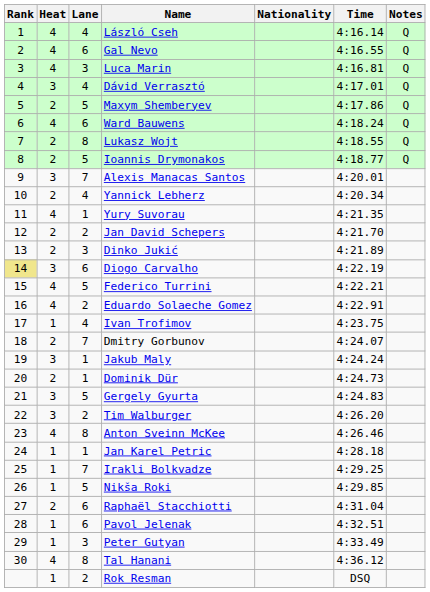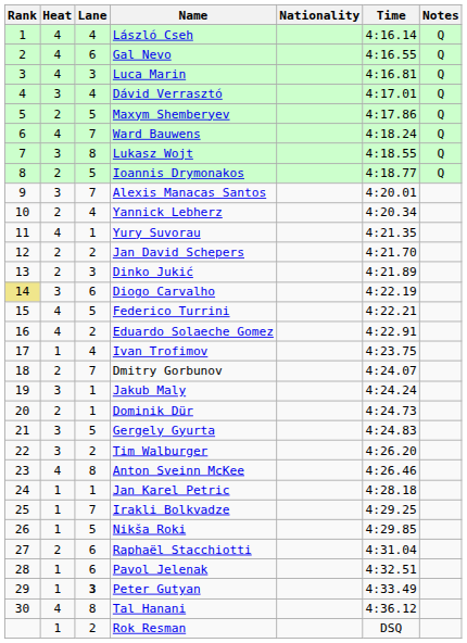 <table class="wikitable sortable" style="text-align:center">
 <tr>
 <th>Rank</th>
 <th>Heat</th>
 <th>Lane</th>
 <th>Name</th>
 <th>Nationality</th>
 <th>Time</th>
 <th>Notes</th>
 </tr>
 <tr bgcolor=ccffcc>
 <td>1</td>
 <td>4</td>
 <td>4</td>
 <td align=left><a href='#'>László Cseh</a></td>
 <td align=left></td>
 <td>4:16.14</td>
 <td>Q</td>
 </tr>
 <tr bgcolor=ccffcc>
 <td>2</td>
 <td>4</td>
 <td>6</td>
 <td align=left><a href='#'>Gal Nevo</a></td>
 <td align=left></td>
 <td>4:16.55</td>
 <td>Q</td>
 </tr>
 <tr bgcolor=ccffcc>
 <td>3</td>
 <td>4</td>
 <td>3</td>
 <td align=left><a href='#'>Luca Marin</a></td>
 <td align=left></td>
 <td>4:16.81</td>
 <td>Q</td>
 </tr>
 <tr bgcolor=ccffcc>
 <td>4</td>
 <td>3</td>
 <td>4</td>
 <td align=left><a href='#'>Dávid Verrasztó</a></td>
 <td align=left></td>
 <td>4:17.01</td>
 <td>Q</td>
 </tr>
 <tr bgcolor=ccffcc>
 <td>5</td>
 <td>2</td>
 <td>5</td>
 <td align=left><a href='#'>Maxym Shemberyev</a></td>
 <td align=left></td>
 <td>4:17.86</td>
 <td>Q</td>
 </tr>
 <tr bgcolor=ccffcc>
 <td>6</td>
 <td>4</td>
-<td>6</td>
+<td>7</td>
 <td align=left><a href='#'>Ward Bauwens</a></td>
 <td align=left></td>
 <td>4:18.24</td>
 <td>Q</td>
 </tr>
 <tr bgcolor=ccffcc>
 <td>7</td>
-<td>2</td>
+<td>3</td>
 <td>8</td>
 <td align=left><a href='#'>Lukasz Wojt</a></td>
 <td align=left></td>
 <td>4:18.55</td>
 <td>Q</td>
 </tr>
 <tr bgcolor=ccffcc>
 <td>8</td>
 <td>2</td>
 <td>5</td>
 <td align=left><a href='#'>Ioannis Drymonakos</a></td>
 <td align=left></td>
 <td>4:18.77</td>
 <td>Q</td>
 </tr>
 <tr>
 <td>9</td>
 <td>3</td>
 <td>7</td>
 <td align=left><a href='#'>Alexis Manacas Santos</a></td>
 <td align=left></td>
 <td>4:20.01</td>
 <td></td>
 </tr>
 <tr>
 <td>10</td>
 <td>2</td>
 <td>4</td>
 <td align=left><a href='#'>Yannick Lebherz</a></td>
 <td align=left></td>
 <td>4:20.34</td>
 <td></td>
 </tr>
 <tr>
 <td>11</td>
 <td>4</td>
 <td>1</td>
 <td align=left><a href='#'>Yury Suvorau</a></td>
 <td align=left></td>
 <td>4:21.35</td>
 <td></td>
 </tr>
 <tr>
 <td>12</td>
 <td>2</td>
 <td>2</td>
 <td align=left><a href='#'>Jan David Schepers</a></td>
 <td align=left></td>
 <td>4:21.70</td>
 <td></td>
 </tr>
 <tr>
 <td>13</td>
 <td>2</td>
 <td>3</td>
 <td align=left><a href='#'>Dinko Jukić</a></td>
 <td align=left></td>
 <td>4:21.89</td>
 <td></td>
 </tr>
 <tr>
 <td style="background: khaki;">14</td>
 <td>3</td>
 <td>6</td>
 <td align=left><a href='#'>Diogo Carvalho</a></td>
 <td align=left></td>
 <td>4:22.19</td>
 <td></td>
 </tr>
 <tr>
 <td>15</td>
 <td>4</td>
 <td>5</td>
 <td align=left><a href='#'>Federico Turrini</a></td>
 <td align=left></td>
 <td>4:22.21</td>
 <td></td>
 </tr>
 <tr>
 <td>16</td>
 <td>4</td>
 <td>2</td>
 <td align=left><a href='#'>Eduardo Solaeche Gomez</a></td>
 <td align=left></td>
 <td>4:22.91</td>
 <td></td>
 </tr>
 <tr>
 <td>17</td>
 <td>1</td>
 <td>4</td>
 <td align=left><a href='#'>Ivan Trofimov</a></td>
 <td align=left></td>
 <td>4:23.75</td>
 <td></td>
 </tr>
 <tr>
 <td>18</td>
 <td>2</td>
 <td>7</td>
 <td align=left>Dmitry Gorbunov</td>
 <td align=left></td>
 <td>4:24.07</td>
 <td></td>
 </tr>
 <tr>
 <td>19</td>
 <td>3</td>
 <td>1</td>
 <td align=left><a href='#'>Jakub Maly</a></td>
 <td align=left></td>
 <td>4:24.24</td>
 <td></td>
 </tr>
 <tr>
 <td>20</td>
 <td>2</td>
 <td>1</td>
 <td align=left><a href='#'>Dominik Dür</a></td>
 <td align=left></td>
 <td>4:24.73</td>
 <td></td>
 </tr>
 <tr>
 <td>21</td>
 <td>3</td>
 <td>5</td>
 <td align=left><a href='#'>Gergely Gyurta</a></td>
 <td align=left></td>
 <td>4:24.83</td>
 <td></td>
 </tr>
 <tr>
 <td>22</td>
 <td>3</td>
 <td>2</td>
 <td align=left><a href='#'>Tim Walburger</a></td>
 <td align=left></td>
 <td>4:26.20</td>
 <td></td>
 </tr>
 <tr>
 <td>23</td>
 <td>4</td>
 <td>8</td>
 <td align=left><a href='#'>Anton Sveinn McKee</a></td>
 <td align=left></td>
 <td>4:26.46</td>
 <td></td>
 </tr>
 <tr>
 <td>24</td>
 <td>1</td>
 <td>1</td>
 <td align=left><a href='#'>Jan Karel Petric</a></td>
 <td align=left></td>
 <td>4:28.18</td>
 <td></td>
 </tr>
 <tr>
 <td>25</td>
 <td>1</td>
 <td>7</td>
 <td align=left><a href='#'>Irakli Bolkvadze</a></td>
 <td align=left></td>
 <td>4:29.25</td>
 <td></td>
 </tr>
 <tr>
 <td>26</td>
 <td>1</td>
 <td>5</td>
 <td align=left><a href='#'>Nikša Roki</a></td>
 <td align=left></td>
 <td>4:29.85</td>
 <td></td>
 </tr>
 <tr>
 <td>27</td>
 <td>2</td>
 <td>6</td>
 <td align=left><a href='#'>Raphaël Stacchiotti</a></td>
 <td align=left></td>
 <td>4:31.04</td>
 <td></td>
 </tr>
 <tr>
 <td>28</td>
 <td>1</td>
 <td>6</td>
 <td align=left><a href='#'>Pavol Jelenak</a></td>
 <td align=left></td>
 <td>4:32.51</td>
 <td></td>
 </tr>
 <tr>
 <td>29</td>
 <td>1</td>
-<td>3</td>
+<td><strong>3</strong></td>
 <td align=left><a href='#'>Peter Gutyan</a></td>
 <td align=left></td>
 <td>4:33.49</td>
 <td></td>
 </tr>
 <tr>
 <td>30</td>
 <td>4</td>
 <td>8</td>
 <td align=left><a href='#'>Tal Hanani</a></td>
 <td align=left></td>
 <td>4:36.12</td>
 <td></td>
 </tr>
 <tr>
 <td></td>
 <td>1</td>
 <td>2</td>
 <td align=left><a href='#'>Rok Resman</a></td>
 <td align=left></td>
 <td>DSQ</td>
 <td></td>
 </tr>
 </table>
